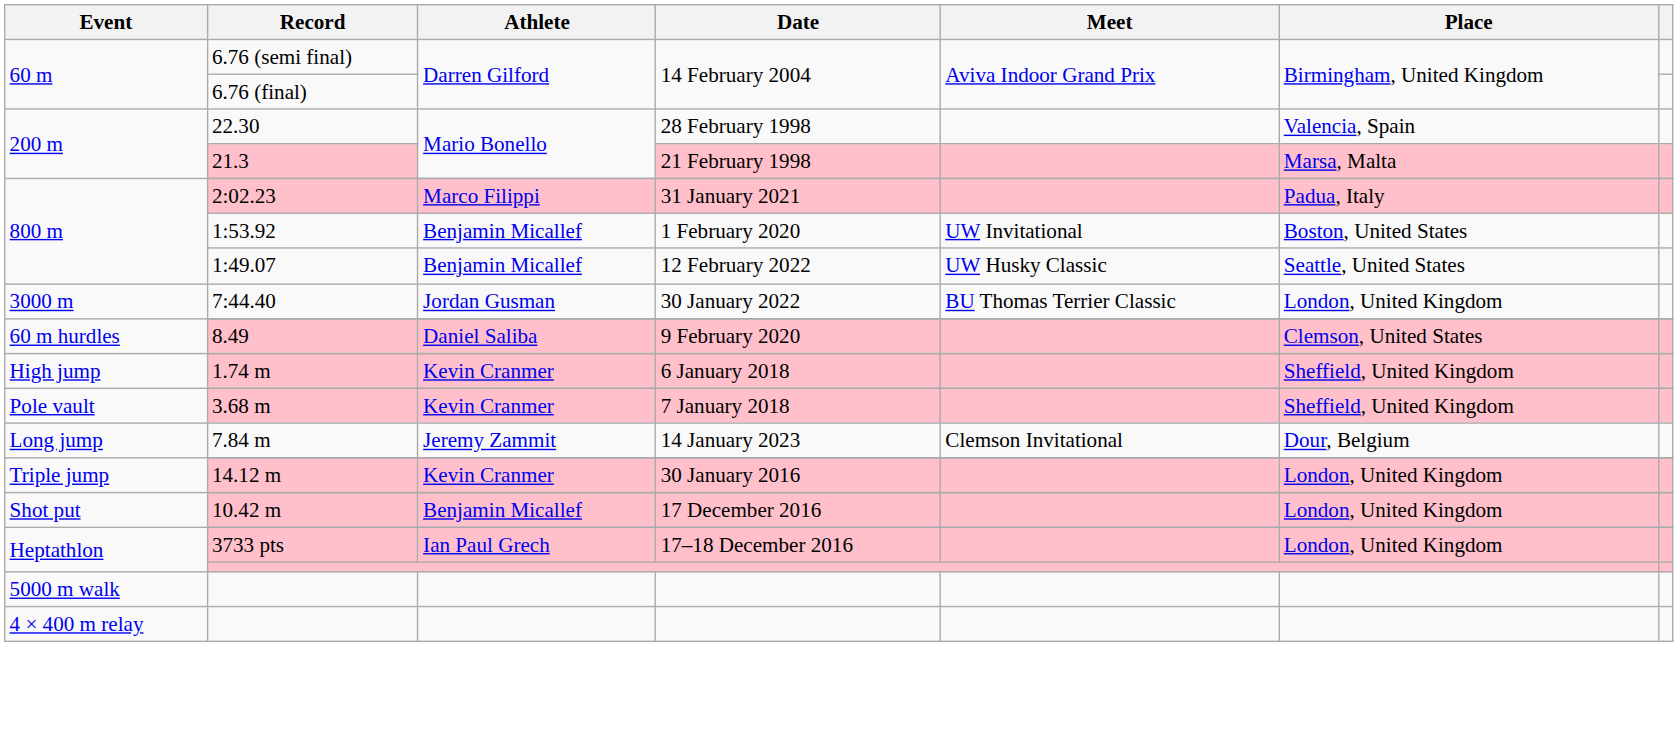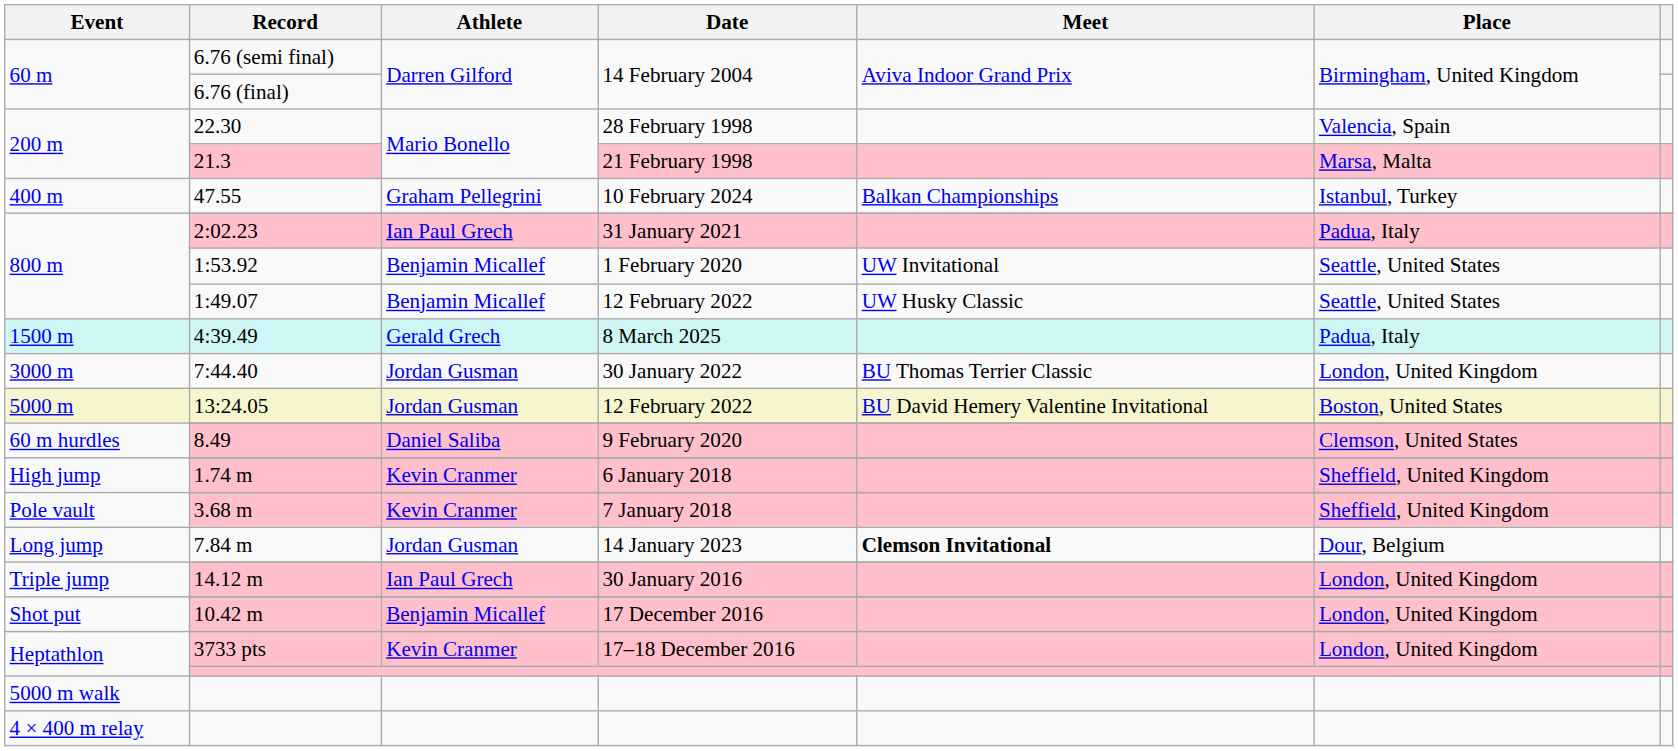 <table class="wikitable" style="font-size:95%; width: 95%;">
 <tr>
 <th>Event</th>
 <th>Record</th>
 <th>Athlete</th>
 <th>Date</th>
 <th>Meet</th>
 <th>Place</th>
 <th></th>
 </tr>
 <tr>
 <td rowspan=2><a href='#'>60 m</a></td>
 <td>6.76 (semi final)</td>
 <td rowspan=2><a href='#'>Darren Gilford</a></td>
 <td rowspan=2>14 February 2004</td>
 <td rowspan=2><a href='#'>Aviva Indoor Grand Prix</a></td>
 <td rowspan=2><a href='#'>Birmingham</a>, United Kingdom</td>
 <td></td>
 </tr>
 <tr>
 <td>6.76 (final)</td>
 <td></td>
 </tr>
 <tr>
 <td rowspan=2><a href='#'>200 m</a></td>
 <td>22.30</td>
 <td rowspan=2><a href='#'>Mario Bonello</a></td>
 <td>28 February 1998</td>
 <td></td>
 <td><a href='#'>Valencia</a>, Spain</td>
 <td></td>
 </tr>
 <tr bgcolor=pink>
 <td>21.3 </td>
 <td>21 February 1998</td>
 <td></td>
 <td><a href='#'>Marsa</a>, Malta</td>
 <td></td>
 </tr>
 <tr>
+<td><a href='#'>400 m</a></td>
+<td>47.55</td>
+<td><a href='#'>Graham Pellegrini</a></td>
+<td>10 February 2024</td>
+<td><a href='#'>Balkan Championships</a></td>
+<td><a href='#'>Istanbul</a>, Turkey</td>
+<td></td>
+</tr>
+<tr>
 <td rowspan=4><a href='#'>800 m</a></td>
 </tr>
 <tr bgcolor=pink>
 <td>2:02.23</td>
-<td><a href='#'>Marco Filippi</a></td>
+<td><a href='#'>Ian Paul Grech</a></td>
 <td>31 January 2021</td>
 <td></td>
 <td><a href='#'>Padua</a>, Italy</td>
 <td></td>
 </tr>
 <tr>
 <td>1:53.92 </td>
 <td><a href='#'>Benjamin Micallef</a></td>
 <td>1 February 2020</td>
 <td><a href='#'>UW</a> Invitational</td>
-<td><a href='#'>Boston</a>, United States</td>
+<td><a href='#'>Seattle</a>, United States</td>
 <td></td>
 </tr>
 <tr>
 <td>1:49.07 </td>
 <td><a href='#'>Benjamin Micallef</a></td>
 <td>12 February 2022</td>
 <td><a href='#'>UW</a> Husky Classic</td>
 <td><a href='#'>Seattle</a>, United States</td>
 <td></td>
 </tr>
+<tr bgcolor=#CEF6F5>
+<td><a href='#'>1500 m</a></td>
+<td>4:39.49</td>
+<td><a href='#'>Gerald Grech</a></td>
+<td>8 March 2025</td>
+<td></td>
+<td><a href='#'>Padua</a>, Italy</td>
+<td></td>
+</tr>
 <tr>
 <td><a href='#'>3000 m</a></td>
 <td>7:44.40</td>
 <td><a href='#'>Jordan Gusman</a></td>
 <td>30 January 2022</td>
 <td><a href='#'>BU</a> Thomas Terrier Classic</td>
 <td><a href='#'>London</a>, United Kingdom</td>
+<td></td>
+</tr>
+<tr style="background:#f6F5CE;">
+<td><a href='#'>5000 m</a></td>
+<td>13:24.05</td>
+<td><a href='#'>Jordan Gusman</a></td>
+<td>12 February 2022</td>
+<td><a href='#'>BU</a> David Hemery Valentine Invitational</td>
+<td><a href='#'>Boston</a>, United States</td>
 <td></td>
 </tr>
 <tr>
 <td rowspan=2><a href='#'>60 m hurdles</a></td>
 </tr>
 <tr bgcolor=pink>
 <td>8.49</td>
 <td><a href='#'>Daniel Saliba</a></td>
 <td>9 February 2020</td>
 <td></td>
 <td><a href='#'>Clemson</a>, United States</td>
 <td></td>
 </tr>
 <tr>
 <td rowspan=2><a href='#'>High jump</a></td>
 </tr>
 <tr bgcolor=pink>
 <td>1.74 m</td>
 <td><a href='#'>Kevin Cranmer</a></td>
 <td>6 January 2018</td>
 <td></td>
 <td><a href='#'>Sheffield</a>, United Kingdom</td>
 <td></td>
 </tr>
 <tr>
 <td rowspan=2><a href='#'>Pole vault</a></td>
 </tr>
 <tr bgcolor=pink>
 <td>3.68 m</td>
 <td><a href='#'>Kevin Cranmer</a></td>
 <td>7 January 2018</td>
 <td></td>
 <td><a href='#'>Sheffield</a>, United Kingdom</td>
 <td></td>
 </tr>
 <tr>
 <td><a href='#'>Long jump</a></td>
 <td>7.84 m</td>
-<td><a href='#'>Jeremy Zammit</a></td>
+<td><a href='#'>Jordan Gusman</a></td>
 <td>14 January 2023</td>
-<td>Clemson Invitational</td>
+<td><strong>Clemson Invitational</strong></td>
 <td><a href='#'>Dour</a>, Belgium</td>
 <td></td>
 </tr>
 <tr>
 <td rowspan=2><a href='#'>Triple jump</a></td>
 </tr>
 <tr bgcolor=pink>
 <td>14.12 m</td>
-<td><a href='#'>Kevin Cranmer</a></td>
+<td><a href='#'>Ian Paul Grech</a></td>
 <td>30 January 2016</td>
 <td></td>
 <td><a href='#'>London</a>, United Kingdom</td>
 <td></td>
 </tr>
 <tr>
 <td rowspan=2><a href='#'>Shot put</a></td>
 </tr>
 <tr bgcolor=pink>
 <td>10.42 m</td>
 <td><a href='#'>Benjamin Micallef</a></td>
 <td>17 December 2016</td>
 <td></td>
 <td><a href='#'>London</a>, United Kingdom</td>
 <td></td>
 </tr>
 <tr>
 <td rowspan=3><a href='#'>Heptathlon</a></td>
 </tr>
 <tr bgcolor=pink>
 <td>3733 pts</td>
-<td><a href='#'>Ian Paul Grech</a></td>
+<td><a href='#'>Kevin Cranmer</a></td>
 <td>17–18 December 2016</td>
 <td></td>
 <td><a href='#'>London</a>, United Kingdom</td>
 <td></td>
 </tr>
 <tr bgcolor=pink>
 <td colspan=5></td>
 <td></td>
 </tr>
 <tr>
 <td><a href='#'>5000 m walk</a></td>
 <td></td>
 <td></td>
 <td></td>
 <td></td>
 <td></td>
 <td></td>
 </tr>
 <tr>
 <td><a href='#'>4 × 400 m relay</a></td>
 <td></td>
 <td></td>
 <td></td>
 <td></td>
 <td></td>
 <td></td>
 </tr>
 </table>
